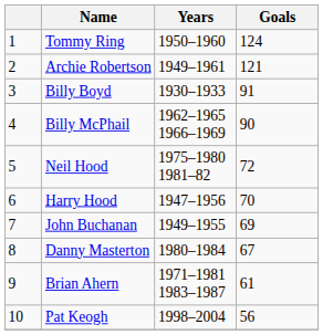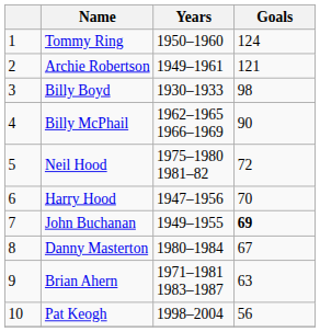 <table class="sortable wikitable" style="text-align: centr; font-size:95%">
 <tr>
 <th style="width: 2em;"></th>
 <th>Name</th>
 <th style="width: 5em;">Years</th>
 <th style="width: 5em;">Goals</th>
 </tr>
 <tr>
 <td>1</td>
 <td style="text-align:left;"><a href='#'>Tommy Ring</a></td>
 <td>1950–1960</td>
 <td>124</td>
 </tr>
 <tr>
 <td>2</td>
 <td style="text-align:left;"><a href='#'>Archie Robertson</a></td>
 <td>1949–1961</td>
 <td>121</td>
 </tr>
 <tr>
 <td>3</td>
 <td style="text-align:left;"><a href='#'>Billy Boyd</a></td>
 <td>1930–1933</td>
-<td>91</td>
+<td>98</td>
 </tr>
 <tr>
 <td>4</td>
 <td style="text-align:left;"><a href='#'>Billy McPhail</a></td>
 <td>1962–1965 <br> 1966–1969</td>
 <td>90</td>
 </tr>
 <tr>
 <td>5</td>
 <td style="text-align:left;"><a href='#'>Neil Hood</a></td>
 <td>1975–1980 <br> 1981–82</td>
 <td>72</td>
 </tr>
 <tr>
 <td>6</td>
 <td style="text-align:left;"><a href='#'>Harry Hood</a></td>
 <td>1947–1956</td>
 <td>70</td>
 </tr>
 <tr>
 <td>7</td>
 <td style="text-align:left;"><a href='#'>John Buchanan</a></td>
 <td>1949–1955</td>
-<td>69</td>
+<td><strong>69</strong></td>
 </tr>
 <tr>
 <td>8</td>
 <td style="text-align:left;"><a href='#'>Danny Masterton</a></td>
 <td>1980–1984</td>
 <td>67</td>
 </tr>
 <tr>
 <td>9</td>
 <td style="text-align:left;"><a href='#'>Brian Ahern</a></td>
 <td>1971–1981 <br> 1983–1987</td>
-<td>61</td>
+<td>63</td>
 </tr>
 <tr>
 <td>10</td>
 <td style="text-align:left;"><a href='#'>Pat Keogh</a></td>
 <td>1998–2004</td>
 <td>56</td>
 </tr>
 <tr>
 </tr>
 </table>
